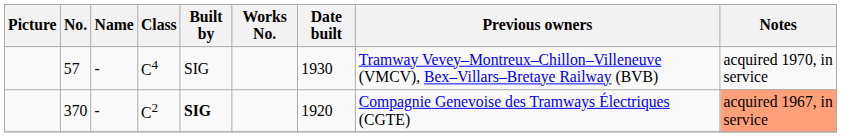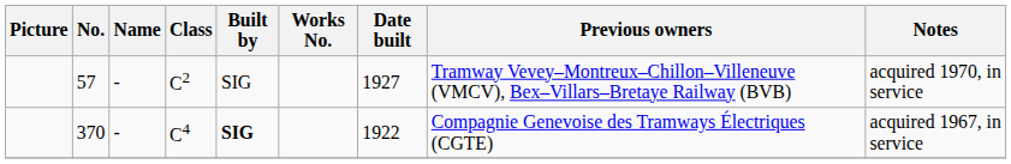 <table class="wikitable" width="850">
 <tr>
 <th>Picture</th>
 <th>No.</th>
 <th>Name</th>
 <th>Class</th>
 <th>Built by</th>
 <th>Works No.</th>
 <th>Date built</th>
 <th>Previous owners</th>
 <th>Notes</th>
 </tr>
 <tr>
 <td></td>
 <td>57</td>
 <td>-</td>
-<td>C<sup>4</sup></td>
+<td>C<sup>2</sup></td>
 <td>SIG</td>
 <td></td>
-<td>1930</td>
+<td>1927</td>
 <td><a href='#'>Tramway Vevey–Montreux–Chillon–Villeneuve</a> (VMCV), <a href='#'>Bex–Villars–Bretaye Railway</a> (BVB)</td>
 <td>acquired 1970, in service</td>
 </tr>
 <tr>
 <td></td>
 <td>370</td>
 <td>-</td>
-<td>C<sup>2</sup></td>
+<td>C<sup>4</sup></td>
 <td><strong>SIG</strong></td>
 <td></td>
-<td>1920</td>
+<td>1922</td>
 <td><a href='#'>Compagnie Genevoise des Tramways Électriques</a> (CGTE)</td>
-<td style="background: lightsalmon;">acquired 1967, in service</td>
+<td>acquired 1967, in service</td>
 </tr>
 <tr>
 </tr>
 </table>
